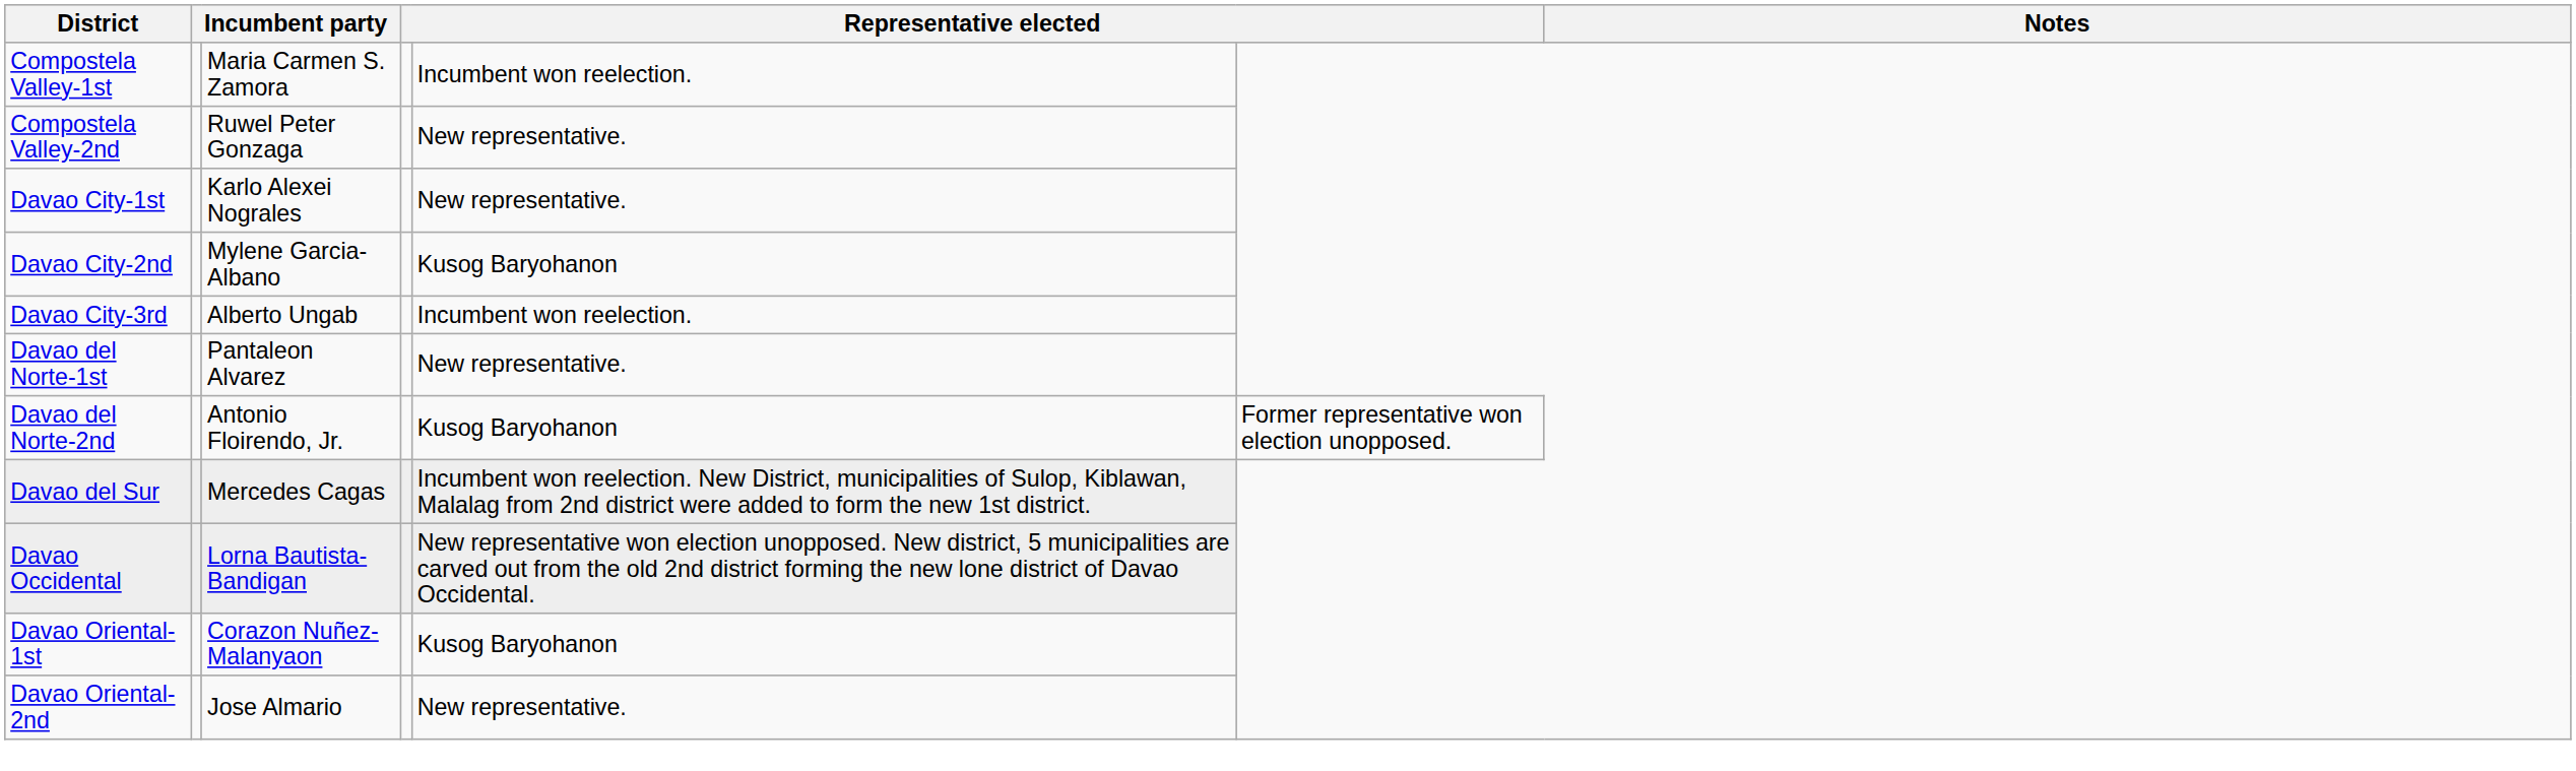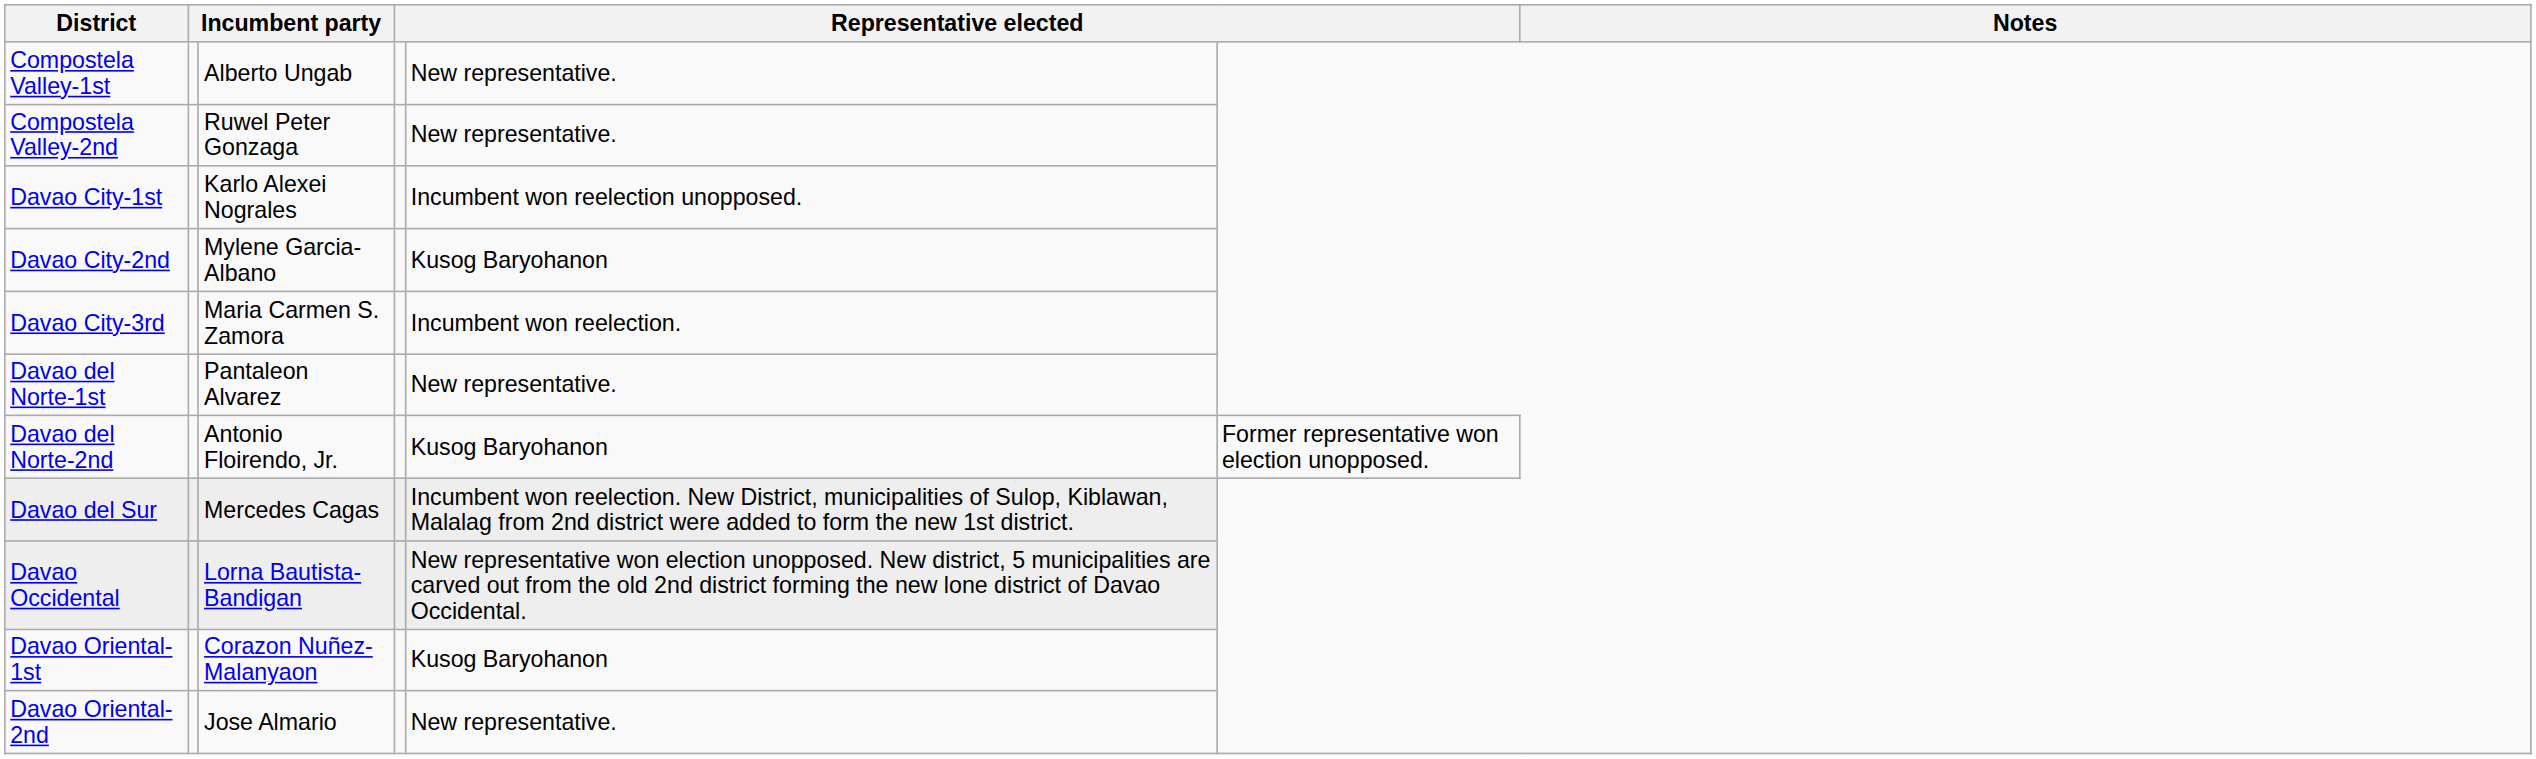 <table class=wikitable style="font-size:90%;">
 <tr>
 <th>District</th>
 <th colspan=2>Incumbent party</th>
 <th colspan=3>Representative elected</th>
 <th width=40%>Notes</th>
 </tr>
 <tr>
 <td><a href='#'>Compostela Valley-1st</a></td>
 <td></td>
-<td>Maria Carmen S. Zamora</td>
+<td>Alberto Ungab</td>
 <td></td>
-<td>Incumbent won reelection.</td>
+<td>New representative.</td>
 </tr>
 <tr>
 <td><a href='#'>Compostela Valley-2nd</a></td>
 <td></td>
 <td>Ruwel Peter Gonzaga</td>
 <td></td>
 <td>New representative.</td>
 </tr>
 <tr>
 <td><a href='#'>Davao City-1st</a></td>
 <td></td>
 <td>Karlo Alexei Nograles</td>
 <td></td>
-<td>New representative.</td>
+<td>Incumbent won reelection unopposed.</td>
 </tr>
 <tr>
 <td><a href='#'>Davao City-2nd</a></td>
 <td></td>
 <td>Mylene Garcia-Albano</td>
 <td></td>
 <td align=left>Kusog Baryohanon</td>
 </tr>
 <tr>
 <td><a href='#'>Davao City-3rd</a></td>
 <td></td>
-<td>Alberto Ungab</td>
+<td>Maria Carmen S. Zamora</td>
 <td></td>
 <td>Incumbent won reelection.</td>
 </tr>
 <tr>
 <td><a href='#'>Davao del Norte-1st</a></td>
 <td></td>
 <td>Pantaleon Alvarez</td>
 <td></td>
 <td>New representative.</td>
 </tr>
 <tr>
 <td><a href='#'>Davao del Norte-2nd</a></td>
 <td></td>
 <td>Antonio Floirendo, Jr.</td>
 <td></td>
 <td align=left>Kusog Baryohanon</td>
 <td>Former representative won election unopposed.</td>
 </tr>
 <tr bgcolor=#eee>
 <td><a href='#'>Davao del Sur</a></td>
 <td></td>
 <td>Mercedes Cagas</td>
 <td></td>
 <td>Incumbent won reelection. New District, municipalities of Sulop, Kiblawan, Malalag from 2nd district were added to form the new 1st district.</td>
 </tr>
 <tr bgcolor=#eee>
 <td><a href='#'>Davao Occidental</a></td>
 <td></td>
 <td><a href='#'>Lorna Bautista-Bandigan</a></td>
 <td></td>
 <td>New representative won election unopposed. New district, 5 municipalities are carved out from the old 2nd district forming the new lone district of Davao Occidental.</td>
 </tr>
 <tr>
 <td><a href='#'>Davao Oriental-1st</a></td>
 <td></td>
 <td><a href='#'>Corazon Nuñez-Malanyaon</a></td>
 <td></td>
 <td align=left>Kusog Baryohanon</td>
 </tr>
 <tr>
 <td><a href='#'>Davao Oriental-2nd</a></td>
 <td></td>
 <td>Jose Almario</td>
 <td></td>
 <td>New representative.</td>
 </tr>
 </table>
